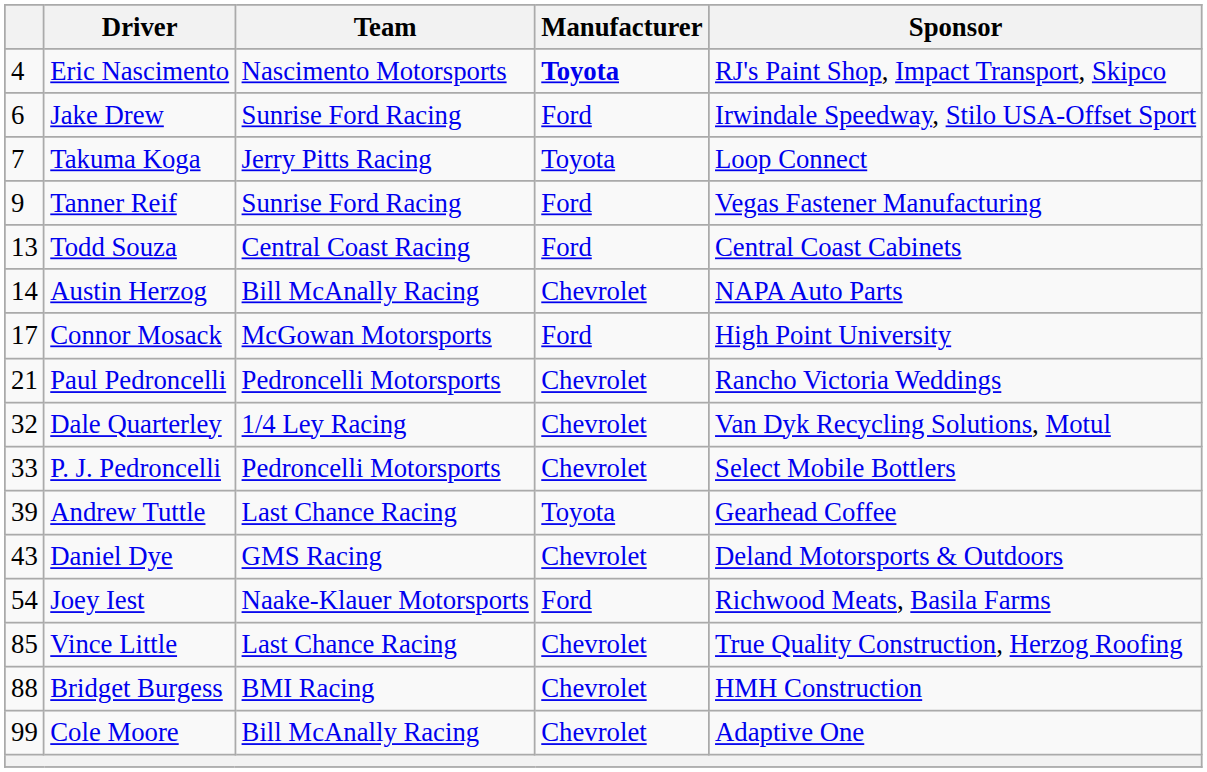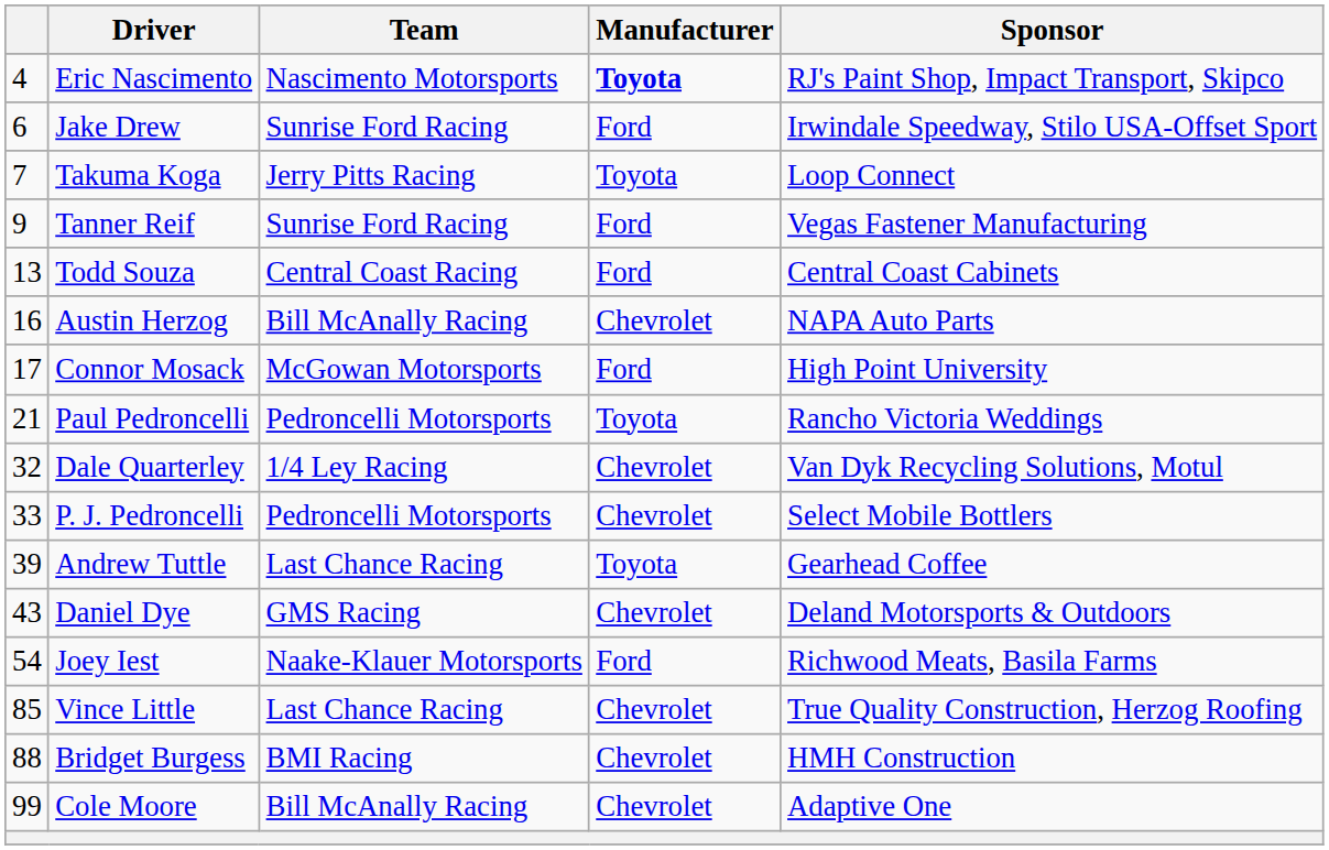 <table class="wikitable" style="font-size:95%">
 <tr>
 <th></th>
 <th>Driver</th>
 <th>Team</th>
 <th>Manufacturer</th>
 <th>Sponsor</th>
 </tr>
 <tr>
 <td>4</td>
 <td><a href='#'>Eric Nascimento</a></td>
 <td><a href='#'>Nascimento Motorsports</a></td>
 <td><strong><a href='#'>Toyota</a></strong></td>
 <td><a href='#'>RJ's Paint Shop</a>, <a href='#'>Impact Transport</a>, <a href='#'>Skipco</a></td>
 </tr>
 <tr>
 <td>6</td>
 <td><a href='#'>Jake Drew</a></td>
 <td><a href='#'>Sunrise Ford Racing</a></td>
 <td><a href='#'>Ford</a></td>
 <td><a href='#'>Irwindale Speedway</a>, <a href='#'>Stilo USA-Offset Sport</a></td>
 </tr>
 <tr>
 <td>7</td>
 <td><a href='#'>Takuma Koga</a></td>
 <td><a href='#'>Jerry Pitts Racing</a></td>
 <td><a href='#'>Toyota</a></td>
 <td><a href='#'>Loop Connect</a></td>
 </tr>
 <tr>
 <td>9</td>
 <td><a href='#'>Tanner Reif</a></td>
 <td><a href='#'>Sunrise Ford Racing</a></td>
 <td><a href='#'>Ford</a></td>
 <td><a href='#'>Vegas Fastener Manufacturing</a></td>
 </tr>
 <tr>
 <td>13</td>
 <td><a href='#'>Todd Souza</a></td>
 <td><a href='#'>Central Coast Racing</a></td>
 <td><a href='#'>Ford</a></td>
 <td><a href='#'>Central Coast Cabinets</a></td>
 </tr>
 <tr>
-<td>14</td>
+<td>16</td>
 <td><a href='#'>Austin Herzog</a></td>
 <td><a href='#'>Bill McAnally Racing</a></td>
 <td><a href='#'>Chevrolet</a></td>
 <td><a href='#'>NAPA Auto Parts</a></td>
 </tr>
 <tr>
 <td>17</td>
 <td><a href='#'>Connor Mosack</a></td>
 <td><a href='#'>McGowan Motorsports</a></td>
 <td><a href='#'>Ford</a></td>
 <td><a href='#'>High Point University</a></td>
 </tr>
 <tr>
 <td>21</td>
 <td><a href='#'>Paul Pedroncelli</a></td>
 <td><a href='#'>Pedroncelli Motorsports</a></td>
-<td><a href='#'>Chevrolet</a></td>
+<td><a href='#'>Toyota</a></td>
 <td><a href='#'>Rancho Victoria Weddings</a></td>
 </tr>
 <tr>
 <td>32</td>
 <td><a href='#'>Dale Quarterley</a></td>
 <td><a href='#'>1/4 Ley Racing</a></td>
 <td><a href='#'>Chevrolet</a></td>
 <td><a href='#'>Van Dyk Recycling Solutions</a>, <a href='#'>Motul</a></td>
 </tr>
 <tr>
 <td>33</td>
 <td><a href='#'>P. J. Pedroncelli</a></td>
 <td><a href='#'>Pedroncelli Motorsports</a></td>
 <td><a href='#'>Chevrolet</a></td>
 <td><a href='#'>Select Mobile Bottlers</a></td>
 </tr>
 <tr>
 <td>39</td>
 <td><a href='#'>Andrew Tuttle</a></td>
 <td><a href='#'>Last Chance Racing</a></td>
 <td><a href='#'>Toyota</a></td>
 <td><a href='#'>Gearhead Coffee</a></td>
 </tr>
 <tr>
 <td>43</td>
 <td><a href='#'>Daniel Dye</a></td>
 <td><a href='#'>GMS Racing</a></td>
 <td><a href='#'>Chevrolet</a></td>
 <td><a href='#'>Deland Motorsports & Outdoors</a></td>
 </tr>
 <tr>
 <td>54</td>
 <td><a href='#'>Joey Iest</a></td>
 <td><a href='#'>Naake-Klauer Motorsports</a></td>
 <td><a href='#'>Ford</a></td>
 <td><a href='#'>Richwood Meats</a>, <a href='#'>Basila Farms</a></td>
 </tr>
 <tr>
 <td>85</td>
 <td><a href='#'>Vince Little</a></td>
 <td><a href='#'>Last Chance Racing</a></td>
 <td><a href='#'>Chevrolet</a></td>
 <td><a href='#'>True Quality Construction</a>, <a href='#'>Herzog Roofing</a></td>
 </tr>
 <tr>
 <td>88</td>
 <td><a href='#'>Bridget Burgess</a></td>
 <td><a href='#'>BMI Racing</a></td>
 <td><a href='#'>Chevrolet</a></td>
 <td><a href='#'>HMH Construction</a></td>
 </tr>
 <tr>
 <td>99</td>
 <td><a href='#'>Cole Moore</a></td>
 <td><a href='#'>Bill McAnally Racing</a></td>
 <td><a href='#'>Chevrolet</a></td>
 <td><a href='#'>Adaptive One</a></td>
 </tr>
 <tr>
 <th colspan="7"></th>
 </tr>
 </table>
